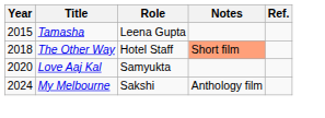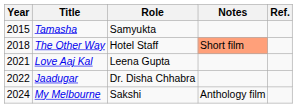 <table class="wikitable sortable">
 <tr>
 <th>Year</th>
 <th>Title</th>
 <th>Role</th>
 <th>Notes</th>
 <th class="unsortable">Ref.</th>
 </tr>
 <tr>
 <td>2015</td>
 <td><em><a href='#'>Tamasha</a></em></td>
-<td>Leena Gupta</td>
+<td>Samyukta</td>
 <td></td>
 <td></td>
 </tr>
 <tr>
 <td>2018</td>
 <td><em><a href='#'>The Other Way</a></em></td>
 <td>Hotel Staff</td>
 <td style="background: lightsalmon;">Short film</td>
 <td></td>
 </tr>
 <tr>
-<td>2020</td>
+<td>2021</td>
 <td><em><a href='#'>Love Aaj Kal</a></em></td>
-<td>Samyukta</td>
+<td>Leena Gupta</td>
+<td></td>
+<td></td>
+</tr>
+<tr>
+<td>2022</td>
+<td><em><a href='#'>Jaadugar</a></em></td>
+<td>Dr. Disha Chhabra</td>
 <td></td>
 <td></td>
 </tr>
 <tr>
 <td>2024</td>
 <td><em><a href='#'>My Melbourne</a></em></td>
 <td>Sakshi</td>
 <td>Anthology film</td>
 <td></td>
 </tr>
 </table>
